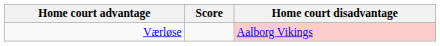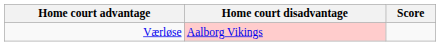 <table class="wikitable" width=600>
 <tr>
 <th align=right>Home court advantage</th>
+<th align=left>Home court disadvantage</th>
 <th>Score</th>
-<th align=left>Home court disadvantage</th>
 </tr>
 <tr>
 <td align=right><a href='#'>Værløse</a></td>
+<td bgcolor=#fcc><a href='#'>Aalborg Vikings</a></td>
 <td></td>
-<td bgcolor=#fcc><a href='#'>Aalborg Vikings</a></td>
 </tr>
 </table>
